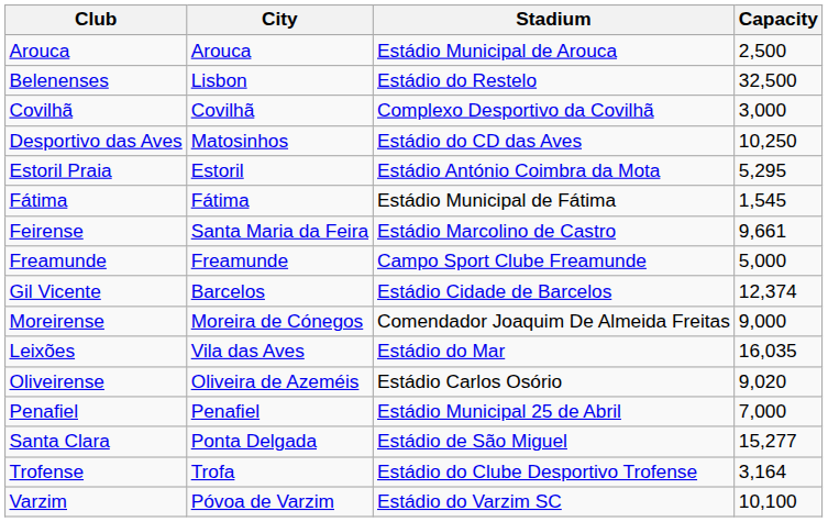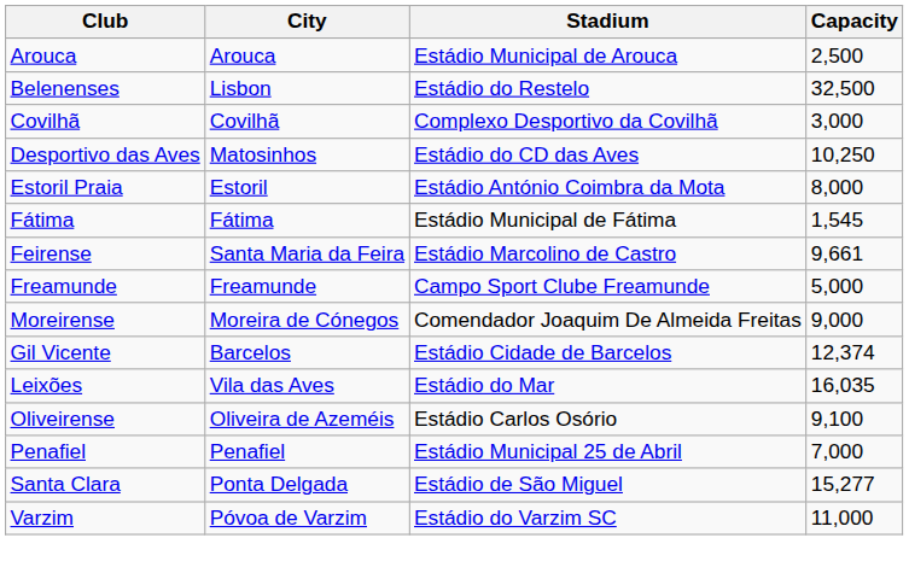 <table class="wikitable sortable">
 <tr>
 <th>Club</th>
 <th>City</th>
 <th>Stadium</th>
 <th>Capacity</th>
 </tr>
 <tr>
 <td><a href='#'>Arouca</a></td>
 <td><a href='#'>Arouca</a></td>
 <td><a href='#'>Estádio Municipal de Arouca</a></td>
 <td>2,500</td>
 </tr>
 <tr>
 <td><a href='#'>Belenenses</a></td>
 <td><a href='#'>Lisbon</a></td>
 <td><a href='#'>Estádio do Restelo</a></td>
 <td>32,500</td>
 </tr>
 <tr>
 <td><a href='#'>Covilhã</a></td>
 <td><a href='#'>Covilhã</a></td>
 <td><a href='#'>Complexo Desportivo da Covilhã</a></td>
 <td>3,000</td>
 </tr>
 <tr>
 <td><a href='#'>Desportivo das Aves</a></td>
 <td><a href='#'>Matosinhos</a></td>
 <td><a href='#'>Estádio do CD das Aves</a></td>
 <td>10,250</td>
 </tr>
 <tr>
 <td><a href='#'>Estoril Praia</a></td>
 <td><a href='#'>Estoril</a></td>
 <td><a href='#'>Estádio António Coimbra da Mota</a></td>
-<td>5,295</td>
+<td>8,000</td>
 </tr>
 <tr>
 <td><a href='#'>Fátima</a></td>
 <td><a href='#'>Fátima</a></td>
 <td>Estádio Municipal de Fátima</td>
 <td>1,545</td>
 </tr>
 <tr>
 <td><a href='#'>Feirense</a></td>
 <td><a href='#'>Santa Maria da Feira</a></td>
 <td><a href='#'>Estádio Marcolino de Castro</a></td>
 <td>9,661</td>
 </tr>
 <tr>
 <td><a href='#'>Freamunde</a></td>
 <td><a href='#'>Freamunde</a></td>
 <td><a href='#'>Campo Sport Clube Freamunde</a></td>
 <td>5,000</td>
 </tr>
 <tr>
+<td><a href='#'>Moreirense</a></td>
+<td><a href='#'>Moreira de Cónegos</a></td>
+<td>Comendador Joaquim De Almeida Freitas</td>
+<td>9,000</td>
+</tr>
+<tr>
 <td><a href='#'>Gil Vicente</a></td>
 <td><a href='#'>Barcelos</a></td>
 <td><a href='#'>Estádio Cidade de Barcelos</a></td>
 <td>12,374</td>
-</tr>
-<tr>
-<td><a href='#'>Moreirense</a></td>
-<td><a href='#'>Moreira de Cónegos</a></td>
-<td>Comendador Joaquim De Almeida Freitas</td>
-<td>9,000</td>
 </tr>
 <tr>
 <td><a href='#'>Leixões</a></td>
 <td><a href='#'>Vila das Aves</a></td>
 <td><a href='#'>Estádio do Mar</a></td>
 <td>16,035</td>
 </tr>
 <tr>
 <td><a href='#'>Oliveirense</a></td>
 <td><a href='#'>Oliveira de Azeméis</a></td>
 <td>Estádio Carlos Osório</td>
-<td>9,020</td>
+<td>9,100</td>
 </tr>
 <tr>
 <td><a href='#'>Penafiel</a></td>
 <td><a href='#'>Penafiel</a></td>
 <td><a href='#'>Estádio Municipal 25 de Abril</a></td>
 <td>7,000</td>
 </tr>
 <tr>
 <td><a href='#'>Santa Clara</a></td>
 <td><a href='#'>Ponta Delgada</a></td>
 <td><a href='#'>Estádio de São Miguel</a></td>
 <td>15,277</td>
 </tr>
 <tr>
-<td><a href='#'>Trofense</a></td>
-<td><a href='#'>Trofa</a></td>
-<td><a href='#'>Estádio do Clube Desportivo Trofense</a></td>
-<td>3,164</td>
-</tr>
-<tr>
 <td><a href='#'>Varzim</a></td>
 <td><a href='#'>Póvoa de Varzim</a></td>
 <td><a href='#'>Estádio do Varzim SC</a></td>
-<td>10,100</td>
+<td>11,000</td>
 </tr>
 </table>
